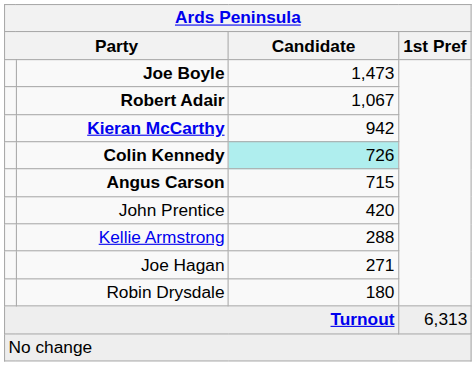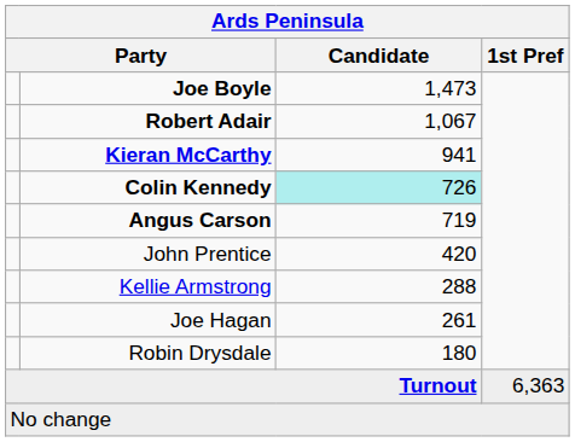 <table class="wikitable">
 <tr>
 <th colspan="4" align="center"><a href='#'>Ards Peninsula</a></th>
 </tr>
 <tr>
 <th colspan="2" align="center" width=200>Party</th>
 <th width=150>Candidate</th>
 <th width=60>1st Pref</th>
 </tr>
 <tr>
 <td></td>
 <td align="right"><strong>Joe Boyle</strong></td>
 <td align="right">1,473</td>
 </tr>
 <tr>
 <td></td>
 <td align="right"><strong>Robert Adair</strong></td>
 <td align="right">1,067</td>
 </tr>
 <tr>
 <td></td>
 <td align="right"><strong><a href='#'>Kieran McCarthy</a></strong></td>
-<td align="right">942</td>
+<td align="right">941</td>
 </tr>
 <tr>
 <td></td>
 <td align="right"><strong>Colin Kennedy</strong></td>
 <td align="right" style="background: paleturquoise;">726</td>
 </tr>
 <tr>
 <td></td>
 <td align="right"><strong>Angus Carson</strong></td>
-<td align="right">715</td>
+<td align="right">719</td>
 </tr>
 <tr>
 <td></td>
 <td align="right">John Prentice</td>
 <td align="right">420</td>
 </tr>
 <tr>
 <td></td>
 <td align="right"><a href='#'>Kellie Armstrong</a></td>
 <td align="right">288</td>
 </tr>
 <tr>
 <td></td>
 <td align="right">Joe Hagan</td>
-<td align="right">271</td>
+<td align="right">261</td>
 </tr>
 <tr>
 <td></td>
 <td align="right">Robin Drysdale</td>
 <td align="right">180</td>
 </tr>
 <tr bgcolor="EEEEEE">
 <td colspan=3 align="right"><strong><a href='#'>Turnout</a></strong></td>
-<td align="right">6,313</td>
+<td align="right">6,363</td>
 </tr>
 <tr>
 <td colspan=4 bgcolor="EEEEEE">No change</td>
 </tr>
 </table>
